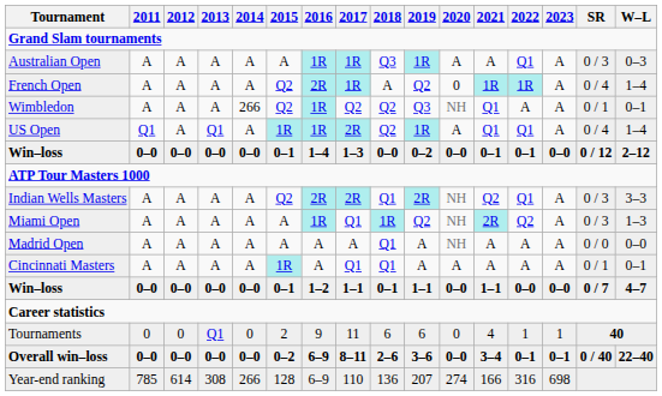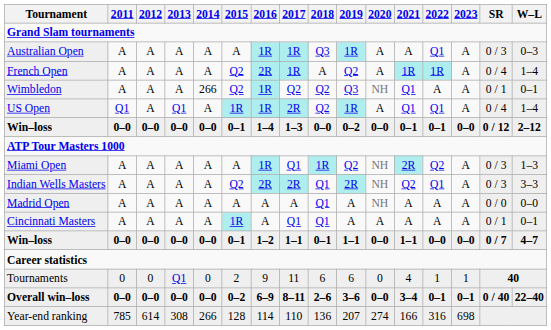 <table class=wikitable style=text-align:center;font-size:97%>
 <tr>
 <th>Tournament</th>
 <th><a href='#'>2011</a></th>
 <th><a href='#'>2012</a></th>
 <th><a href='#'>2013</a></th>
 <th><a href='#'>2014</a></th>
 <th><a href='#'>2015</a></th>
 <th><a href='#'>2016</a></th>
 <th><a href='#'>2017</a></th>
 <th><a href='#'>2018</a></th>
 <th><a href='#'>2019</a></th>
 <th><a href='#'>2020</a></th>
 <th><a href='#'>2021</a></th>
 <th><a href='#'>2022</a></th>
 <th><a href='#'>2023</a></th>
 <th>SR</th>
 <th>W–L</th>
 </tr>
 <tr>
 <td colspan=16 align=left><a href='#'><strong>Grand Slam tournaments</strong></a></td>
 </tr>
 <tr>
 <td bgcolor=efefef align=left><a href='#'>Australian Open</a></td>
 <td>A</td>
 <td>A</td>
 <td>A</td>
 <td>A</td>
 <td>A</td>
 <td bgcolor=#afeeee><a href='#'>1R</a></td>
 <td bgcolor=#afeeee><a href='#'>1R</a></td>
 <td><a href='#'>Q3</a></td>
 <td bgcolor=#afeeee><a href='#'>1R</a></td>
 <td>A</td>
 <td>A</td>
 <td><a href='#'>Q1</a></td>
 <td>A</td>
 <td bgcolor=efefef>0 / 3</td>
 <td bgcolor=efefef>0–3</td>
 </tr>
 <tr>
 <td bgcolor=efefef align=left><a href='#'>French Open</a></td>
 <td>A</td>
 <td>A</td>
 <td>A</td>
 <td>A</td>
 <td><a href='#'>Q2</a></td>
 <td bgcolor=#afeeee><a href='#'>2R</a></td>
 <td bgcolor=#afeeee><a href='#'>1R</a></td>
 <td>A</td>
 <td><a href='#'>Q2</a></td>
-<td>0</td>
+<td>A</td>
 <td bgcolor=#afeeee><a href='#'>1R</a></td>
 <td bgcolor=#afeeee><a href='#'>1R</a></td>
 <td>A</td>
 <td bgcolor=efefef>0 / 4</td>
 <td bgcolor=efefef>1–4</td>
 </tr>
 <tr>
 <td bgcolor=efefef align=left><a href='#'>Wimbledon</a></td>
 <td>A</td>
 <td>A</td>
 <td>A</td>
 <td>266</td>
 <td><a href='#'>Q2</a></td>
 <td bgcolor=#afeeee><a href='#'>1R</a></td>
 <td><a href='#'>Q2</a></td>
 <td><a href='#'>Q2</a></td>
 <td><a href='#'>Q3</a></td>
 <td style=color:#767676>NH</td>
 <td><a href='#'>Q1</a></td>
 <td>A</td>
 <td>A</td>
 <td bgcolor=efefef>0 / 1</td>
 <td bgcolor=efefef>0–1</td>
 </tr>
 <tr>
 <td bgcolor=efefef align=left><a href='#'>US Open</a></td>
 <td><a href='#'>Q1</a></td>
 <td>A</td>
 <td><a href='#'>Q1</a></td>
 <td>A</td>
 <td bgcolor=#afeeee><a href='#'>1R</a></td>
 <td bgcolor=#afeeee><a href='#'>1R</a></td>
 <td bgcolor=#afeeee><a href='#'>2R</a></td>
 <td><a href='#'>Q2</a></td>
 <td bgcolor=#afeeee><a href='#'>1R</a></td>
 <td>A</td>
 <td><a href='#'>Q1</a></td>
 <td><a href='#'>Q1</a></td>
 <td>A</td>
 <td bgcolor=efefef>0 / 4</td>
 <td bgcolor=efefef>1–4</td>
 </tr>
 <tr style=font-weight:bold;background:#efefef>
 <td style=text-align:left>Win–loss</td>
 <td>0–0</td>
 <td>0–0</td>
 <td>0–0</td>
 <td>0–0</td>
 <td>0–1</td>
 <td>1–4</td>
 <td>1–3</td>
 <td>0–0</td>
 <td>0–2</td>
 <td>0–0</td>
 <td>0–1</td>
 <td>0–1</td>
 <td>0–0</td>
 <td>0 / 12</td>
 <td>2–12</td>
 </tr>
 <tr>
 <td colspan=16 align=left><strong><a href='#'>ATP Tour Masters 1000</a></strong></td>
 </tr>
 <tr>
+<td bgcolor=efefef align=left><a href='#'>Miami Open</a></td>
+<td>A</td>
+<td>A</td>
+<td>A</td>
+<td>A</td>
+<td>A</td>
+<td bgcolor=afeeee><a href='#'>1R</a></td>
+<td><a href='#'>Q1</a></td>
+<td bgcolor=afeeee><a href='#'>1R</a></td>
+<td><a href='#'>Q2</a></td>
+<td style=color:#767676>NH</td>
+<td bgcolor=afeeee><a href='#'>2R</a></td>
+<td><a href='#'>Q2</a></td>
+<td>A</td>
+<td bgcolor=efefef>0 / 3</td>
+<td bgcolor=efefef>1–3</td>
+</tr>
+<tr>
 <td bgcolor=efefef align=left><a href='#'>Indian Wells Masters</a></td>
 <td>A</td>
 <td>A</td>
 <td>A</td>
 <td>A</td>
 <td><a href='#'>Q2</a></td>
 <td bgcolor=afeeee><a href='#'>2R</a></td>
 <td bgcolor=afeeee><a href='#'>2R</a></td>
 <td><a href='#'>Q1</a></td>
 <td bgcolor=afeeee><a href='#'>2R</a></td>
 <td style=color:#767676>NH</td>
 <td><a href='#'>Q2</a></td>
 <td><a href='#'>Q1</a></td>
 <td>A</td>
 <td bgcolor=efefef>0 / 3</td>
 <td bgcolor=efefef>3–3</td>
-</tr>
-<tr>
-<td bgcolor=efefef align=left><a href='#'>Miami Open</a></td>
-<td>A</td>
-<td>A</td>
-<td>A</td>
-<td>A</td>
-<td>A</td>
-<td bgcolor=afeeee><a href='#'>1R</a></td>
-<td><a href='#'>Q1</a></td>
-<td bgcolor=afeeee><a href='#'>1R</a></td>
-<td><a href='#'>Q2</a></td>
-<td style=color:#767676>NH</td>
-<td bgcolor=afeeee><a href='#'>2R</a></td>
-<td><a href='#'>Q2</a></td>
-<td>A</td>
-<td bgcolor=efefef>0 / 3</td>
-<td bgcolor=efefef>1–3</td>
 </tr>
 <tr>
 <td bgcolor=efefef align=left><a href='#'>Madrid Open</a></td>
 <td>A</td>
 <td>A</td>
 <td>A</td>
 <td>A</td>
 <td>A</td>
 <td>A</td>
 <td>A</td>
 <td><a href='#'>Q1</a></td>
 <td>A</td>
 <td style=color:#767676>NH</td>
 <td>A</td>
 <td>A</td>
 <td>A</td>
 <td bgcolor=efefef>0 / 0</td>
 <td bgcolor=efefef>0–0</td>
 </tr>
 <tr>
 <td bgcolor=efefef align=left><a href='#'>Cincinnati Masters</a></td>
 <td>A</td>
 <td>A</td>
 <td>A</td>
 <td>A</td>
 <td bgcolor=afeeee><a href='#'>1R</a></td>
 <td>A</td>
 <td><a href='#'>Q1</a></td>
 <td><a href='#'>Q1</a></td>
 <td>A</td>
 <td>A</td>
 <td>A</td>
 <td>A</td>
 <td>A</td>
 <td bgcolor=efefef>0 / 1</td>
 <td bgcolor=efefef>0–1</td>
 </tr>
 <tr style=font-weight:bold;background:#efefef>
 <td style=text-align:left>Win–loss</td>
 <td>0–0</td>
 <td>0–0</td>
 <td>0–0</td>
 <td>0–0</td>
 <td>0–1</td>
 <td>1–2</td>
 <td>1–1</td>
 <td>0–1</td>
 <td>1–1</td>
 <td>0–0</td>
 <td>1–1</td>
 <td>0–0</td>
 <td>0–0</td>
 <td bgcolor=efefef>0 / 7</td>
 <td bgcolor=efefef>4–7</td>
 </tr>
 <tr>
 <td colspan=16 align=left><strong>Career statistics</strong></td>
 </tr>
 <tr bgcolor=efefef>
 <td align=left>Tournaments</td>
 <td>0</td>
 <td>0</td>
 <td><a href='#'>Q1</a></td>
 <td>0</td>
 <td>2</td>
 <td>9</td>
 <td>11</td>
 <td>6</td>
 <td>6</td>
 <td>0</td>
 <td>4</td>
 <td>1</td>
 <td>1</td>
 <td colspan="2"><strong>40</strong></td>
 </tr>
 <tr style=font-weight:bold;background:#efefef>
 <td style=text-align:left>Overall win–loss</td>
 <td>0–0</td>
 <td>0–0</td>
 <td>0–0</td>
 <td>0–0</td>
 <td>0–2</td>
 <td>6–9</td>
 <td>8–11</td>
 <td>2–6</td>
 <td>3–6</td>
 <td>0–0</td>
 <td>3–4</td>
 <td>0–1</td>
 <td>0–1</td>
 <td>0 / 40</td>
 <td>22–40</td>
 </tr>
 <tr bgcolor=efefef>
 <td align=left>Year-end ranking</td>
 <td>785</td>
 <td>614</td>
 <td>308</td>
 <td>266</td>
 <td>128</td>
-<td>6–9</td>
+<td>114</td>
 <td>110</td>
 <td>136</td>
 <td>207</td>
 <td>274</td>
 <td>166</td>
 <td>316</td>
 <td>698</td>
 <td colspan=2></td>
 </tr>
 </table>
